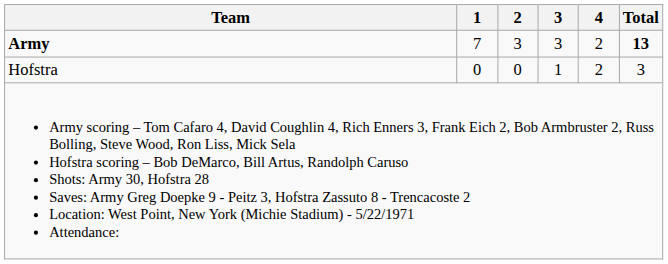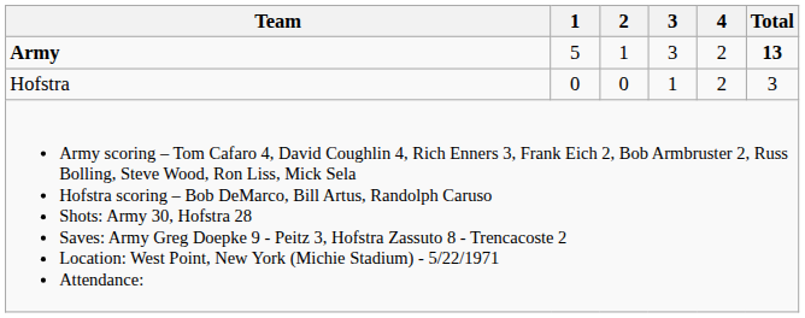 <table class="wikitable" style="text-align:center; max-width:40em">
 <tr>
 <th>Team</th>
 <th style="width:2em">1</th>
 <th style="width:2em">2</th>
 <th style="width:2em">3</th>
 <th style="width:2em">4</th>
 <th style="width:2em">Total</th>
 </tr>
 <tr>
 <td style="text-align:left"><strong>Army</strong></td>
-<td>7</td>
-<td>3</td>
+<td>5</td>
+<td>1</td>
 <td>3</td>
 <td>2</td>
 <td><strong>13</strong></td>
 </tr>
 <tr>
 <td style="text-align:left">Hofstra</td>
 <td>0</td>
 <td>0</td>
 <td>1</td>
 <td>2</td>
 <td>3</td>
 </tr>
 <tr>
 <td colspan=6 style="text-align:left; font-size:88%;"><br><ul><li>Army scoring – Tom Cafaro 4, David Coughlin 4, Rich Enners 3, Frank Eich 2, Bob Armbruster 2, Russ Bolling, Steve Wood, Ron Liss, Mick Sela</li><li>Hofstra scoring – Bob DeMarco, Bill Artus, Randolph Caruso</li><li>Shots: Army 30, Hofstra 28</li><li>Saves: Army Greg Doepke 9 - Peitz 3, Hofstra Zassuto 8 - Trencacoste 2</li><li>Location: West Point, New York (Michie Stadium) - 5/22/1971</li><li>Attendance:</li></ul></td>
 </tr>
 </table>
